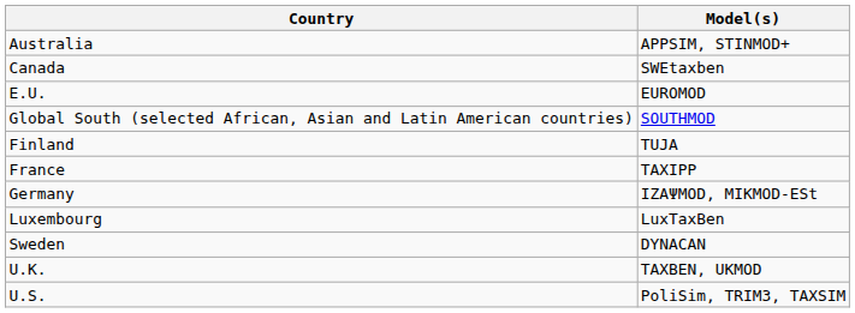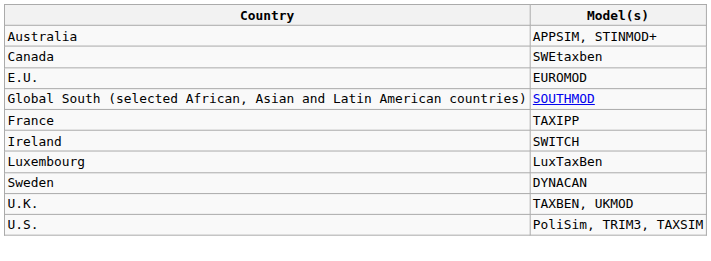 <table class="wikitable">
 <tr>
 <th>Country</th>
 <th>Model(s)</th>
 </tr>
 <tr>
 <td>Australia</td>
 <td>APPSIM, STINMOD+</td>
 </tr>
 <tr>
 <td>Canada</td>
 <td>SWEtaxben</td>
 </tr>
 <tr>
 <td>E.U.</td>
 <td>EUROMOD</td>
 </tr>
 <tr>
 <td>Global South (selected African, Asian and Latin American countries)</td>
 <td><a href='#'>SOUTHMOD</a></td>
 </tr>
 <tr>
-<td>Finland</td>
-<td>TUJA</td>
-</tr>
-<tr>
 <td>France</td>
 <td>TAXIPP</td>
 </tr>
 <tr>
-<td>Germany</td>
-<td>IZAΨMOD, MIKMOD-ESt</td>
+<td>Ireland</td>
+<td>SWITCH</td>
 </tr>
 <tr>
 <td>Luxembourg</td>
 <td>LuxTaxBen</td>
 </tr>
 <tr>
 <td>Sweden</td>
 <td>DYNACAN</td>
 </tr>
 <tr>
 <td>U.K.</td>
 <td>TAXBEN, UKMOD</td>
 </tr>
 <tr>
 <td>U.S.</td>
 <td>PoliSim, TRIM3, TAXSIM</td>
 </tr>
 </table>
